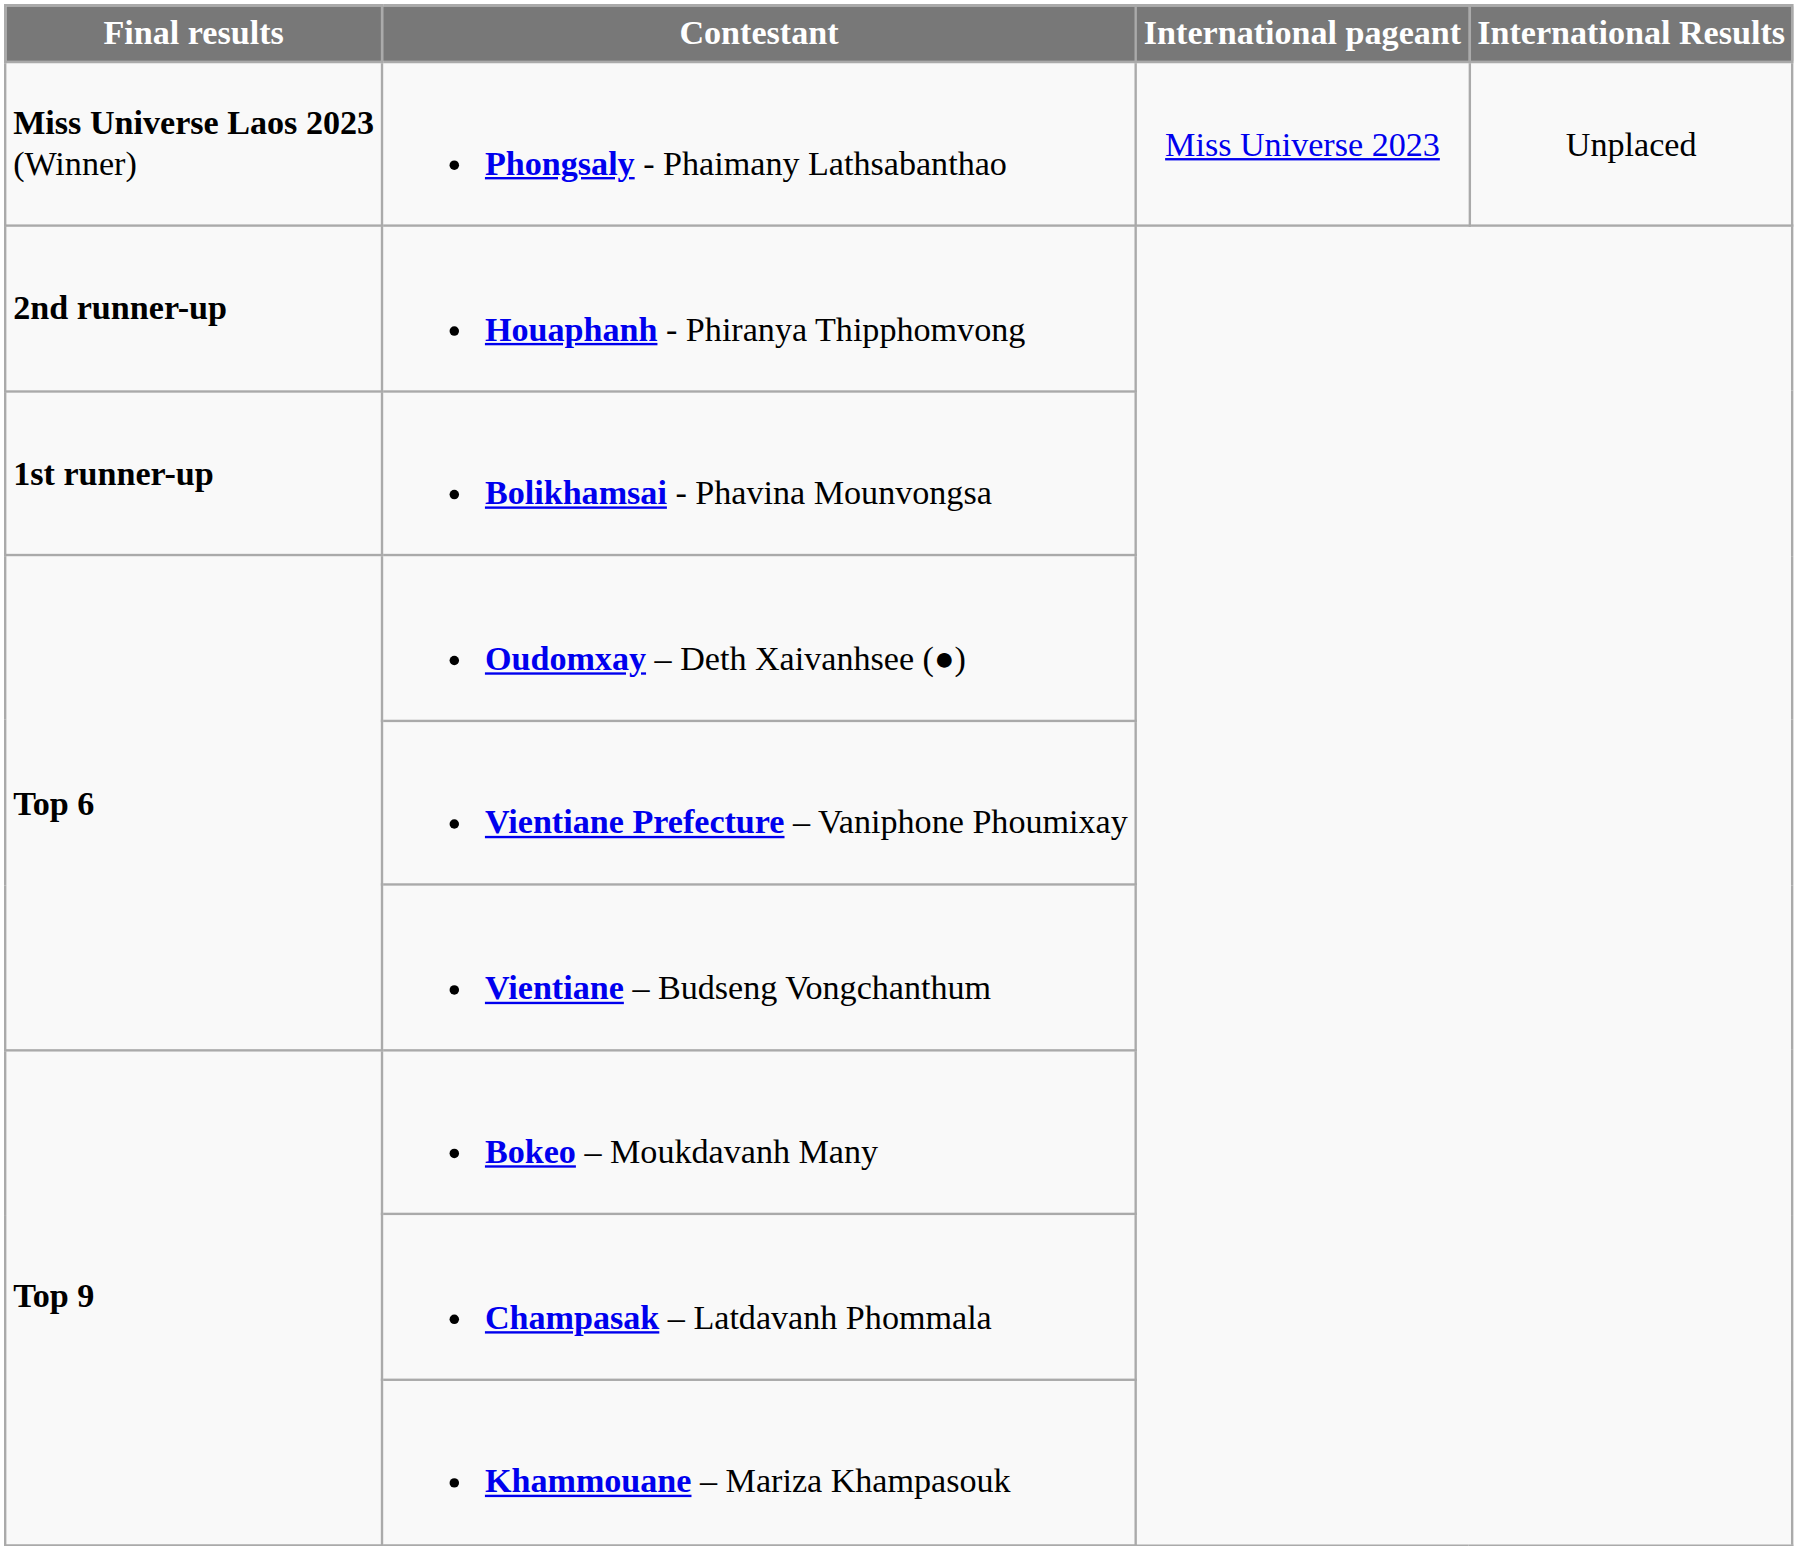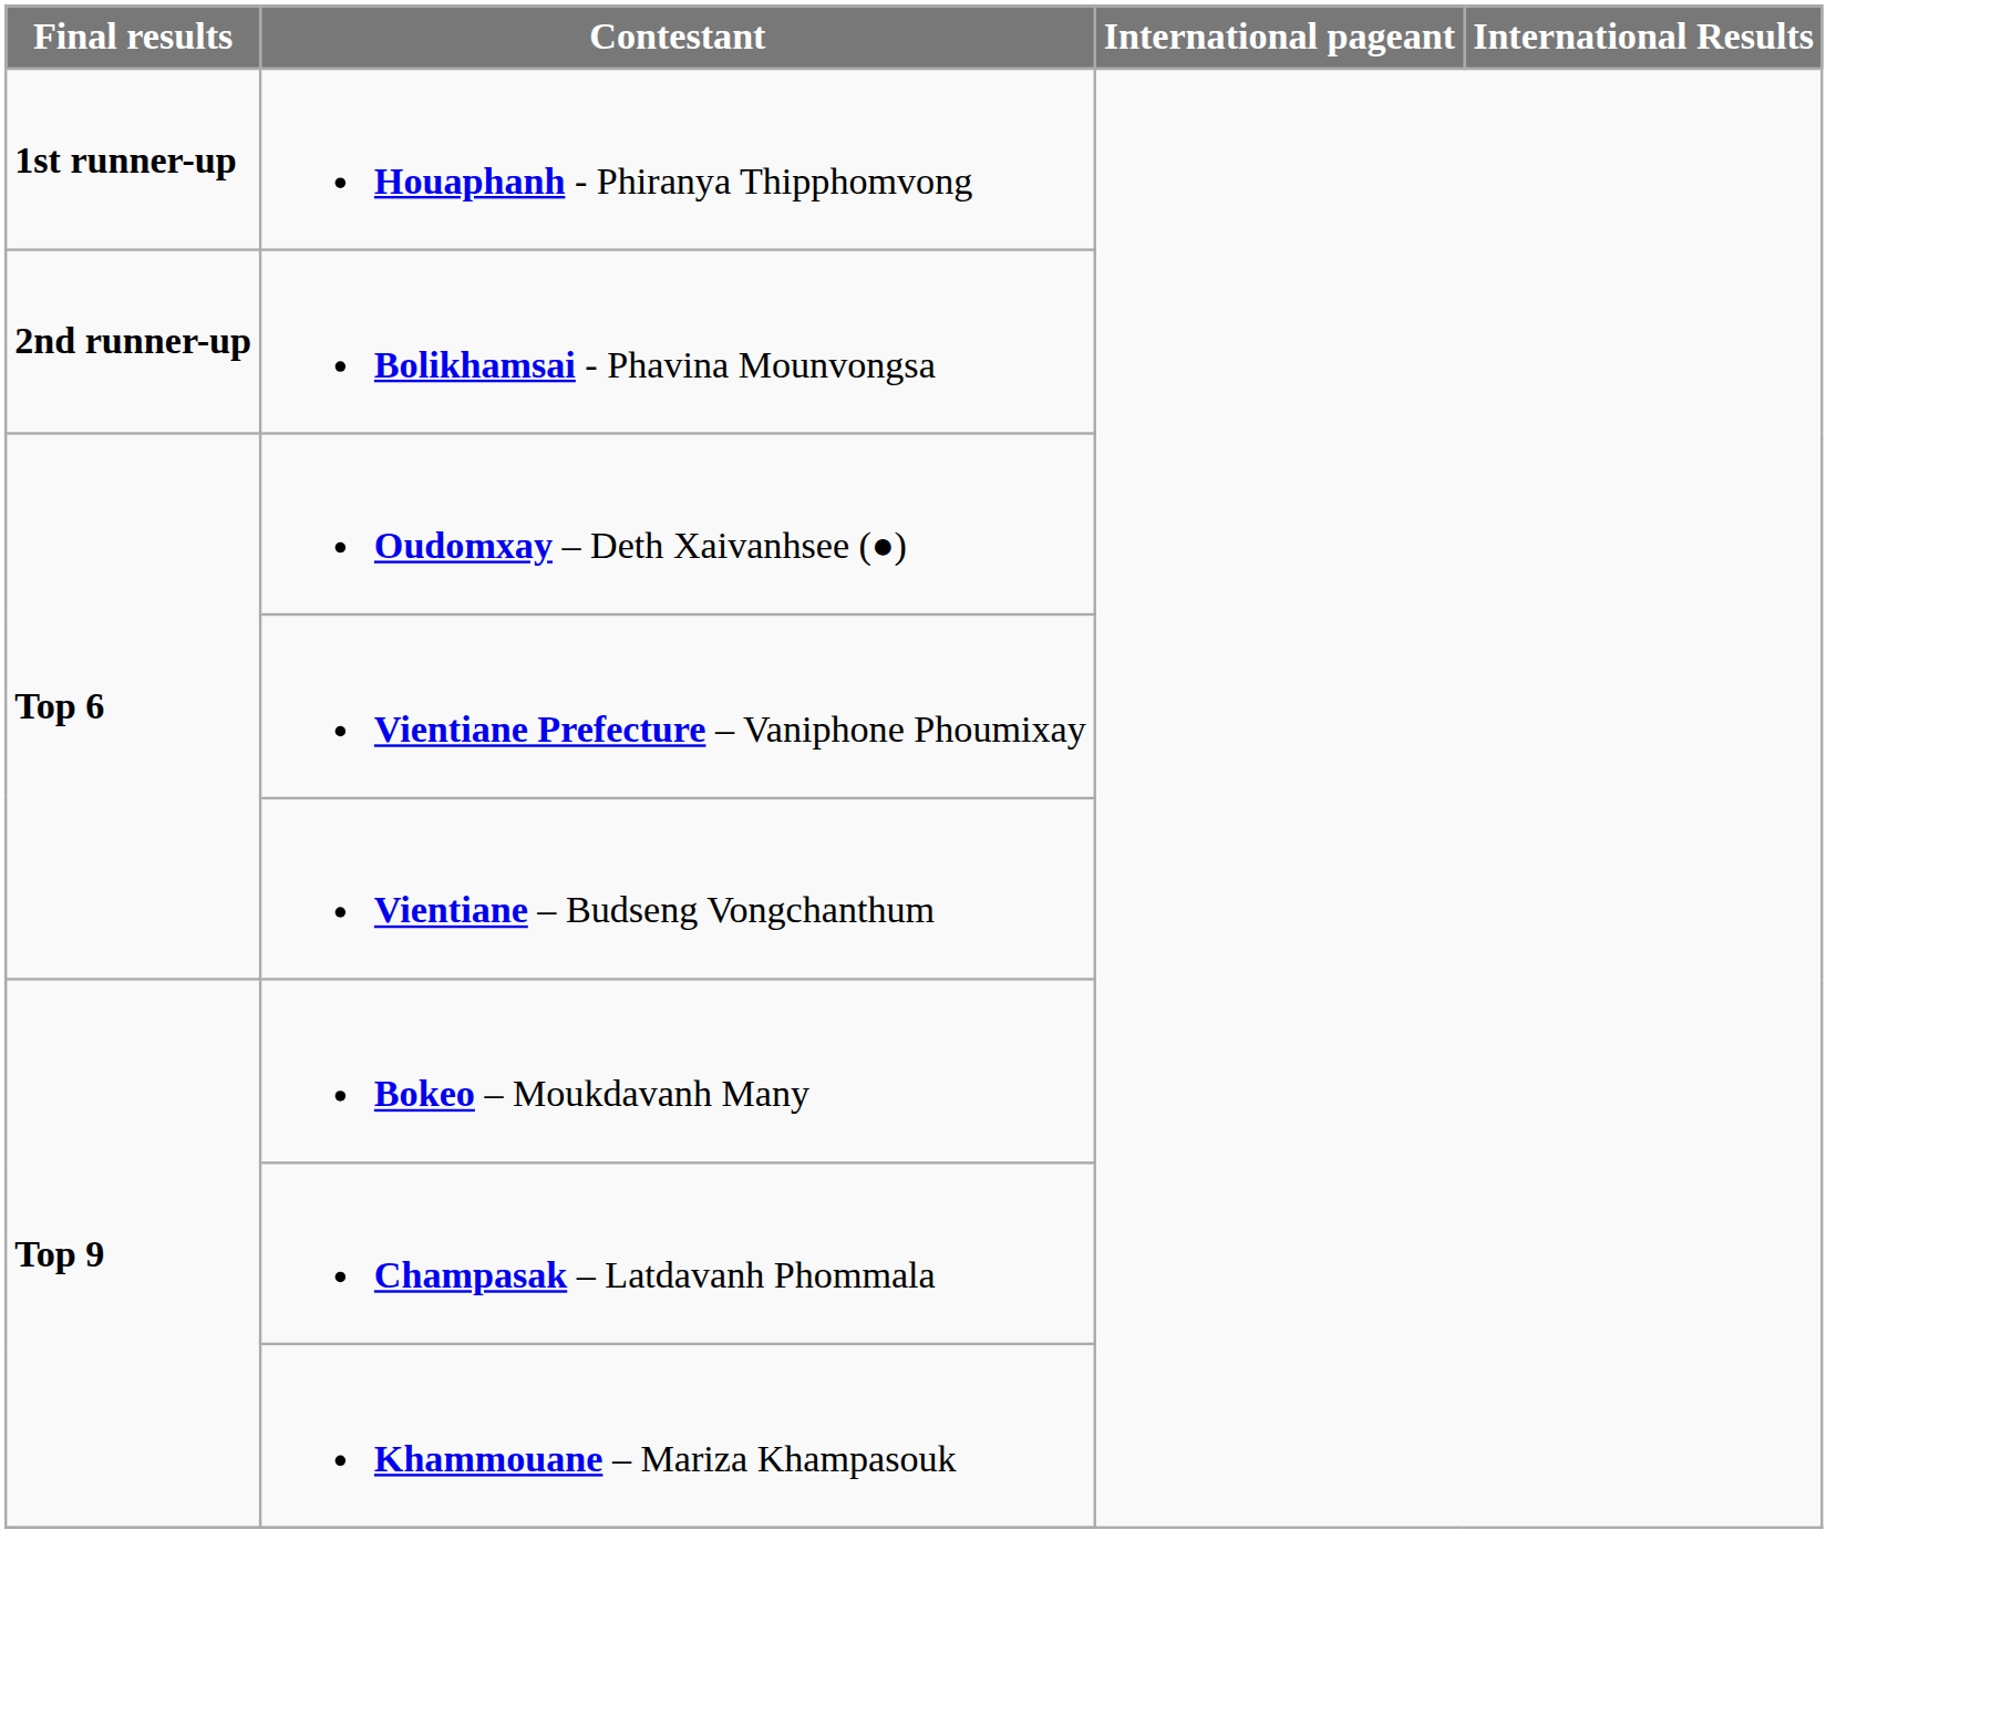 <table class="wikitable sortable" style="font-size: 90%">
 <tr>
 <th style="background-color:#787878;color:#FFFFFF;">Final results</th>
 <th style="background-color:#787878;color:#FFFFFF;">Contestant</th>
 <th style="background-color:#787878;color:#FFFFFF;">International pageant</th>
 <th style="background-color:#787878;color:#FFFFFF;">International Results</th>
 </tr>
 <tr>
-<td><strong>Miss Universe Laos 2023</strong><br>(Winner)</td>
-<td><br><ul><li><strong><a href='#'>Phongsaly</a></strong> - Phaimany Lathsabanthao</li></ul></td>
-<td style="text-align:center;"><a href='#'>Miss Universe 2023</a></td>
-<td style="text-align:center;">Unplaced</td>
+<td><strong>1st runner-up</strong></td>
+<td><br><ul><li><strong><a href='#'>Houaphanh</a></strong> - Phiranya Thipphomvong</li></ul></td>
 </tr>
 <tr>
 <td><strong>2nd runner-up</strong></td>
-<td><br><ul><li><strong><a href='#'>Houaphanh</a></strong> - Phiranya Thipphomvong</li></ul></td>
-</tr>
-<tr>
-<td><strong>1st runner-up</strong></td>
 <td><br><ul><li><strong><a href='#'>Bolikhamsai</a></strong> - Phavina Mounvongsa</li></ul></td>
 </tr>
 <tr>
 <td rowspan="3"><strong>Top 6</strong></td>
 <td><br><ul><li><strong><a href='#'>Oudomxay</a></strong> – Deth Xaivanhsee (●)</li></ul></td>
 </tr>
 <tr>
 <td><br><ul><li><strong><a href='#'>Vientiane Prefecture</a></strong> – Vaniphone Phoumixay</li></ul></td>
 </tr>
 <tr>
 <td><br><ul><li><strong><a href='#'>Vientiane</a></strong> – Budseng Vongchanthum</li></ul></td>
 </tr>
 <tr>
 <td rowspan="3"><strong>Top 9</strong></td>
 <td><br><ul><li><strong><a href='#'>Bokeo</a></strong> – Moukdavanh Many</li></ul></td>
 </tr>
 <tr>
 <td><br><ul><li><strong><a href='#'>Champasak</a></strong> – Latdavanh Phommala</li></ul></td>
 </tr>
 <tr>
 <td><br><ul><li><strong><a href='#'>Khammouane</a></strong> – Mariza Khampasouk</li></ul></td>
 </tr>
 <tr>
 </tr>
 </table>
